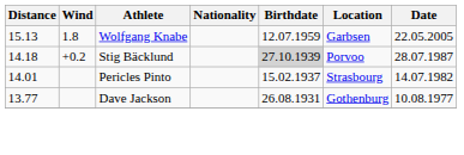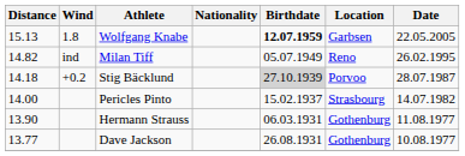 <table class="wikitable">
 <tr>
 <th>Distance</th>
 <th>Wind</th>
 <th>Athlete</th>
 <th>Nationality</th>
 <th>Birthdate</th>
 <th>Location</th>
 <th>Date</th>
 </tr>
 <tr>
 <td>15.13</td>
 <td>1.8</td>
 <td><a href='#'>Wolfgang Knabe</a></td>
 <td></td>
-<td>12.07.1959</td>
+<td><strong>12.07.1959</strong></td>
 <td><a href='#'>Garbsen</a></td>
 <td>22.05.2005</td>
+</tr>
+<tr>
+<td>14.82</td>
+<td>ind</td>
+<td><a href='#'>Milan Tiff</a></td>
+<td></td>
+<td>05.07.1949</td>
+<td><a href='#'>Reno</a></td>
+<td>26.02.1995</td>
 </tr>
 <tr>
 <td>14.18</td>
 <td>+0.2</td>
 <td>Stig Bäcklund</td>
 <td></td>
 <td style="background: lightgrey;">27.10.1939</td>
 <td><a href='#'>Porvoo</a></td>
 <td>28.07.1987</td>
 </tr>
 <tr>
-<td>14.01</td>
+<td>14.00</td>
 <td></td>
 <td>Pericles Pinto</td>
 <td></td>
 <td>15.02.1937</td>
 <td><a href='#'>Strasbourg</a></td>
 <td>14.07.1982</td>
+</tr>
+<tr>
+<td>13.90</td>
+<td></td>
+<td>Hermann Strauss</td>
+<td></td>
+<td>06.03.1931</td>
+<td><a href='#'>Gothenburg</a></td>
+<td>11.08.1977</td>
 </tr>
 <tr>
 <td>13.77</td>
 <td></td>
 <td>Dave Jackson</td>
 <td></td>
 <td>26.08.1931</td>
 <td><a href='#'>Gothenburg</a></td>
 <td>10.08.1977</td>
 </tr>
 <tr>
 </tr>
 </table>
